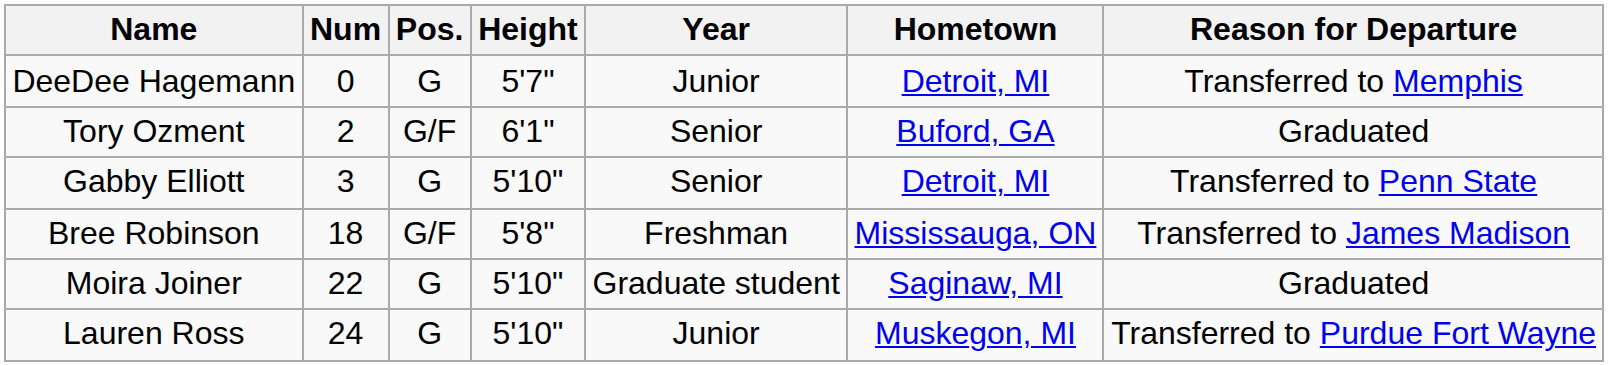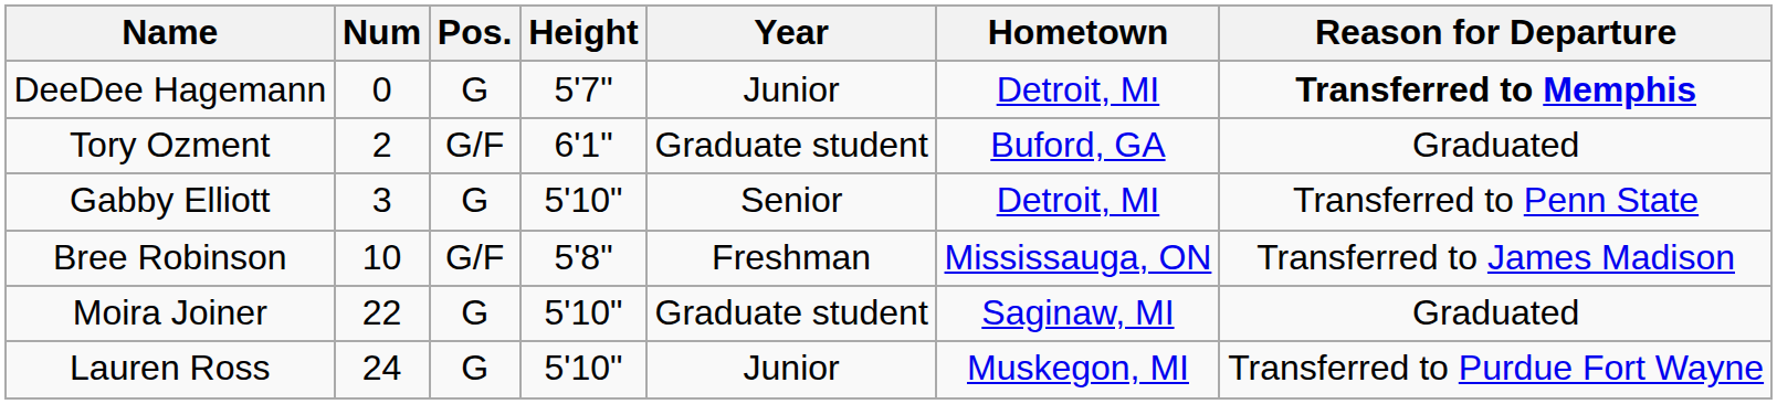 <table class="wikitable sortable sortable" style="text-align: center">
 <tr align=center>
 <th style=>Name</th>
 <th style=>Num</th>
 <th style=>Pos.</th>
 <th style=>Height</th>
 <th style=>Year</th>
 <th style=>Hometown</th>
 <th style=>Reason for Departure</th>
 </tr>
 <tr>
 <td>DeeDee Hagemann</td>
 <td>0</td>
 <td>G</td>
 <td>5'7"</td>
 <td>Junior</td>
 <td><a href='#'>Detroit, MI</a></td>
-<td>Transferred to <a href='#'>Memphis</a></td>
+<td><strong>Transferred to <a href='#'>Memphis</a></strong></td>
 </tr>
 <tr>
 <td>Tory Ozment</td>
 <td>2</td>
 <td>G/F</td>
 <td>6'1"</td>
-<td>Senior</td>
+<td>Graduate student</td>
 <td><a href='#'>Buford, GA</a></td>
 <td>Graduated</td>
 </tr>
 <tr>
 <td>Gabby Elliott</td>
 <td>3</td>
 <td>G</td>
 <td>5'10"</td>
 <td>Senior</td>
 <td><a href='#'>Detroit, MI</a></td>
 <td>Transferred to <a href='#'>Penn State</a></td>
 </tr>
 <tr>
 <td>Bree Robinson</td>
-<td>18</td>
+<td>10</td>
 <td>G/F</td>
 <td>5'8"</td>
 <td>Freshman</td>
 <td><a href='#'>Mississauga, ON</a></td>
 <td>Transferred to <a href='#'>James Madison</a></td>
 </tr>
 <tr>
 <td>Moira Joiner</td>
 <td>22</td>
 <td>G</td>
 <td>5'10"</td>
 <td>Graduate student</td>
 <td><a href='#'>Saginaw, MI</a></td>
 <td>Graduated</td>
 </tr>
 <tr>
 <td>Lauren Ross</td>
 <td>24</td>
 <td>G</td>
 <td>5'10"</td>
 <td> Junior</td>
 <td><a href='#'>Muskegon, MI</a></td>
 <td>Transferred to <a href='#'>Purdue Fort Wayne</a></td>
 </tr>
 </table>
